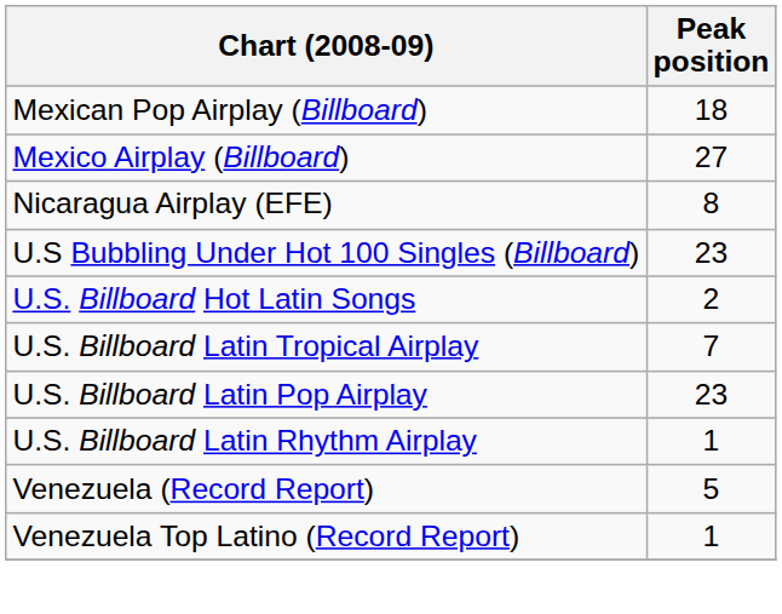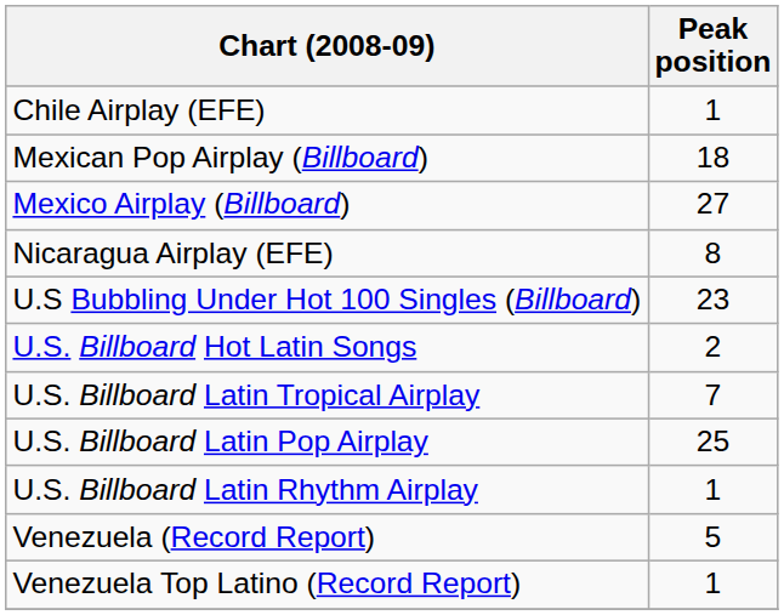 <table class="wikitable sortable">
 <tr>
 <th align="center">Chart (2008-09)</th>
 <th align="center">Peak<br>position</th>
+</tr>
+<tr>
+<td>Chile Airplay (EFE)</td>
+<td align="center">1</td>
 </tr>
 <tr>
 <td>Mexican Pop Airplay (<a href='#'><em>Billboard</em></a>)</td>
 <td align="center">18</td>
 </tr>
 <tr>
 <td><a href='#'>Mexico Airplay</a> (<em><a href='#'>Billboard</a></em>)</td>
 <td align="center">27</td>
 </tr>
 <tr>
 <td>Nicaragua Airplay (EFE)</td>
 <td align="center">8</td>
 </tr>
 <tr>
 <td>U.S <a href='#'>Bubbling Under Hot 100 Singles</a> (<em><a href='#'>Billboard</a></em>)</td>
 <td align="center">23</td>
 </tr>
 <tr>
 <td><a href='#'>U.S.</a> <em><a href='#'>Billboard</a></em> <a href='#'>Hot Latin Songs</a></td>
 <td align="center">2</td>
 </tr>
 <tr>
 <td>U.S. <em>Billboard</em> <a href='#'>Latin Tropical Airplay</a></td>
 <td align="center">7</td>
 </tr>
 <tr>
 <td>U.S. <em>Billboard</em> <a href='#'>Latin Pop Airplay</a></td>
-<td align="center">23</td>
+<td align="center">25</td>
 </tr>
 <tr>
 <td>U.S. <em>Billboard</em> <a href='#'>Latin Rhythm Airplay</a></td>
 <td align="center">1</td>
 </tr>
 <tr>
 <td align="left">Venezuela (<a href='#'>Record Report</a>)</td>
 <td align="center">5</td>
 </tr>
 <tr>
 <td align="left">Venezuela Top Latino (<a href='#'>Record Report</a>)</td>
 <td align="center">1</td>
 </tr>
 <tr>
 </tr>
 </table>
